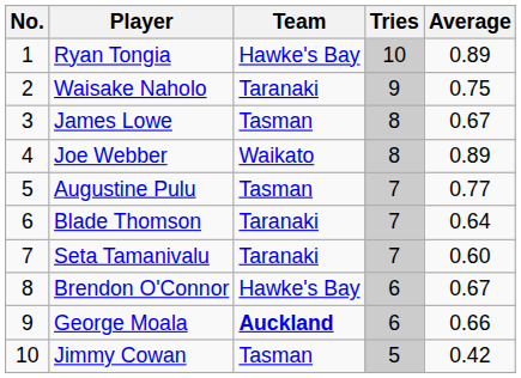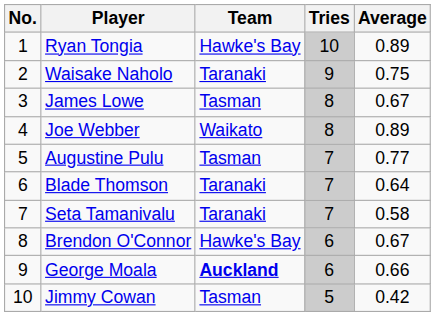 <table class="wikitable" style="text-align:center">
 <tr>
 <th>No.</th>
 <th>Player</th>
 <th>Team</th>
 <th>Tries</th>
 <th>Average</th>
 </tr>
 <tr>
 <td>1</td>
 <td style="text-align:left"><a href='#'>Ryan Tongia</a></td>
 <td style="text-align:left"><a href='#'>Hawke's Bay</a></td>
 <td style="background:#ccc">10</td>
 <td>0.89</td>
 </tr>
 <tr>
 <td>2</td>
 <td style="text-align:left"><a href='#'>Waisake Naholo</a></td>
 <td style="text-align:left"><a href='#'>Taranaki</a></td>
 <td style="background:#ccc">9</td>
 <td>0.75</td>
 </tr>
 <tr>
 <td>3</td>
 <td style="text-align:left"><a href='#'>James Lowe</a></td>
 <td style="text-align:left"><a href='#'>Tasman</a></td>
 <td style="background:#ccc">8</td>
 <td>0.67</td>
 </tr>
 <tr>
 <td>4</td>
 <td style="text-align:left"><a href='#'>Joe Webber</a></td>
 <td style="text-align:left"><a href='#'>Waikato</a></td>
 <td style="background:#ccc">8</td>
 <td>0.89</td>
 </tr>
 <tr>
 <td>5</td>
 <td style="text-align:left"><a href='#'>Augustine Pulu</a></td>
 <td style="text-align:left"><a href='#'>Tasman</a></td>
 <td style="background:#ccc">7</td>
 <td>0.77</td>
 </tr>
 <tr>
 <td>6</td>
 <td style="text-align:left"><a href='#'>Blade Thomson</a></td>
 <td style="text-align:left"><a href='#'>Taranaki</a></td>
 <td style="background:#ccc">7</td>
 <td>0.64</td>
 </tr>
 <tr>
 <td>7</td>
 <td style="text-align:left"><a href='#'>Seta Tamanivalu</a></td>
 <td style="text-align:left"><a href='#'>Taranaki</a></td>
 <td style="background:#ccc">7</td>
-<td>0.60</td>
+<td>0.58</td>
 </tr>
 <tr>
 <td>8</td>
 <td style="text-align:left"><a href='#'>Brendon O'Connor</a></td>
 <td style="text-align:left"><a href='#'>Hawke's Bay</a></td>
 <td style="background:#ccc">6</td>
 <td>0.67</td>
 </tr>
 <tr>
 <td>9</td>
 <td style="text-align:left"><a href='#'>George Moala</a></td>
 <td style="text-align:left"><strong><a href='#'>Auckland</a></strong></td>
 <td style="background:#ccc">6</td>
 <td>0.66</td>
 </tr>
 <tr>
 <td>10</td>
 <td style="text-align:left"><a href='#'>Jimmy Cowan</a></td>
 <td style="text-align:left"><a href='#'>Tasman</a></td>
 <td style="background:#ccc">5</td>
 <td>0.42</td>
 </tr>
 </table>
